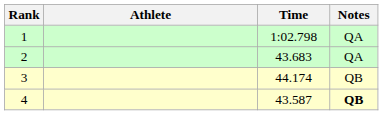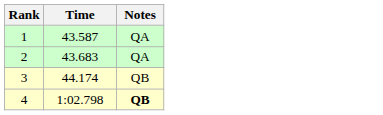 <table class=wikitable style="text-align:center">
 <tr>
 <th width=40>Rank</th>
-<th width=250>Athlete</th>
 <th width=80>Time</th>
 <th width=50>Notes</th>
 </tr>
 <tr bgcolor="ccffcc">
 <td>1</td>
-<td align=left></td>
-<td>1:02.798</td>
+<td>43.587</td>
 <td>QA</td>
 </tr>
 <tr bgcolor="ccffcc">
 <td>2</td>
-<td align=left></td>
 <td>43.683</td>
 <td>QA</td>
 </tr>
 <tr bgcolor="ffffcc">
 <td>3</td>
-<td align=left></td>
 <td>44.174</td>
 <td>QB</td>
 </tr>
 <tr bgcolor="ffffcc">
 <td>4</td>
-<td align=left></td>
-<td>43.587</td>
+<td>1:02.798</td>
 <td><strong>QB</strong></td>
 </tr>
 </table>
